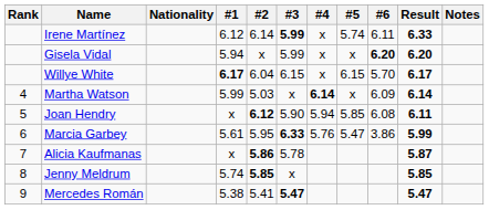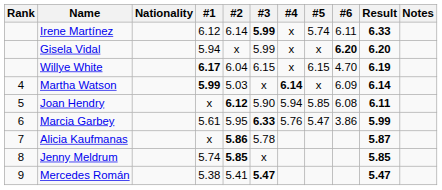 <table class="wikitable sortable" style="text-align:center">
 <tr>
 <th>Rank</th>
 <th>Name</th>
 <th>Nationality</th>
 <th>#1</th>
 <th>#2</th>
 <th>#3</th>
 <th>#4</th>
 <th>#5</th>
 <th>#6</th>
 <th>Result</th>
 <th>Notes</th>
 </tr>
 <tr>
 <td></td>
 <td align=left><a href='#'>Irene Martínez</a></td>
 <td align=left></td>
 <td>6.12</td>
 <td>6.14</td>
 <td><strong>5.99</strong></td>
 <td>x</td>
 <td>5.74</td>
 <td>6.11</td>
 <td><strong>6.33</strong></td>
 <td></td>
 </tr>
 <tr>
 <td></td>
 <td align=left><a href='#'>Gisela Vidal</a></td>
 <td align=left></td>
 <td>5.94</td>
 <td>x</td>
 <td>5.99</td>
 <td>x</td>
 <td>x</td>
 <td><strong>6.20</strong></td>
 <td><strong>6.20</strong></td>
 <td></td>
 </tr>
 <tr>
 <td></td>
 <td align=left><a href='#'>Willye White</a></td>
 <td align=left></td>
 <td><strong>6.17</strong></td>
 <td>6.04</td>
 <td>6.15</td>
 <td>x</td>
 <td>6.15</td>
-<td>5.70</td>
-<td><strong>6.17</strong></td>
+<td>4.70</td>
+<td><strong>6.19</strong></td>
 <td></td>
 </tr>
 <tr>
 <td>4</td>
 <td align=left><a href='#'>Martha Watson</a></td>
 <td align=left></td>
-<td>5.99</td>
+<td><strong>5.99</strong></td>
 <td>5.03</td>
 <td>x</td>
 <td><strong>6.14</strong></td>
 <td>x</td>
 <td>6.09</td>
 <td><strong>6.14</strong></td>
 <td></td>
 </tr>
 <tr>
 <td>5</td>
 <td align=left><a href='#'>Joan Hendry</a></td>
 <td align=left></td>
 <td>x</td>
 <td><strong>6.12</strong></td>
 <td>5.90</td>
 <td>5.94</td>
 <td>5.85</td>
 <td>6.08</td>
 <td><strong>6.11</strong></td>
 <td></td>
 </tr>
 <tr>
 <td>6</td>
 <td align=left><a href='#'>Marcia Garbey</a></td>
 <td align=left></td>
 <td>5.61</td>
 <td>5.95</td>
 <td><strong>6.33</strong></td>
 <td>5.76</td>
 <td>5.47</td>
 <td>3.86</td>
 <td><strong>5.99</strong></td>
 <td></td>
 </tr>
 <tr>
 <td>7</td>
 <td align=left><a href='#'>Alicia Kaufmanas</a></td>
 <td align=left></td>
 <td>x</td>
 <td><strong>5.86</strong></td>
 <td>5.78</td>
 <td></td>
 <td></td>
 <td></td>
 <td><strong>5.87</strong></td>
 <td></td>
 </tr>
 <tr>
 <td>8</td>
 <td align=left><a href='#'>Jenny Meldrum</a></td>
 <td align=left></td>
 <td>5.74</td>
 <td><strong>5.85</strong></td>
 <td>x</td>
 <td></td>
 <td></td>
 <td></td>
 <td><strong>5.85</strong></td>
 <td></td>
 </tr>
 <tr>
 <td>9</td>
 <td align=left><a href='#'>Mercedes Román</a></td>
 <td align=left></td>
 <td>5.38</td>
 <td>5.41</td>
 <td><strong>5.47</strong></td>
 <td></td>
 <td></td>
 <td></td>
 <td><strong>5.47</strong></td>
 <td></td>
 </tr>
 </table>
